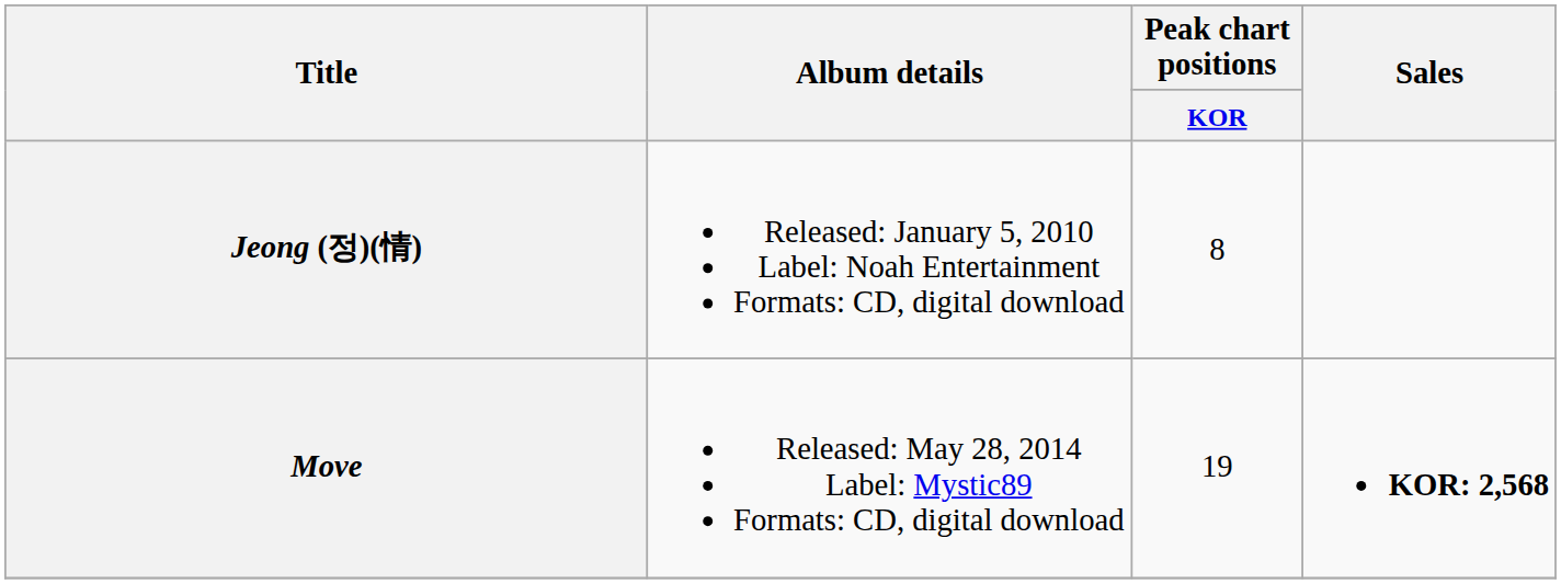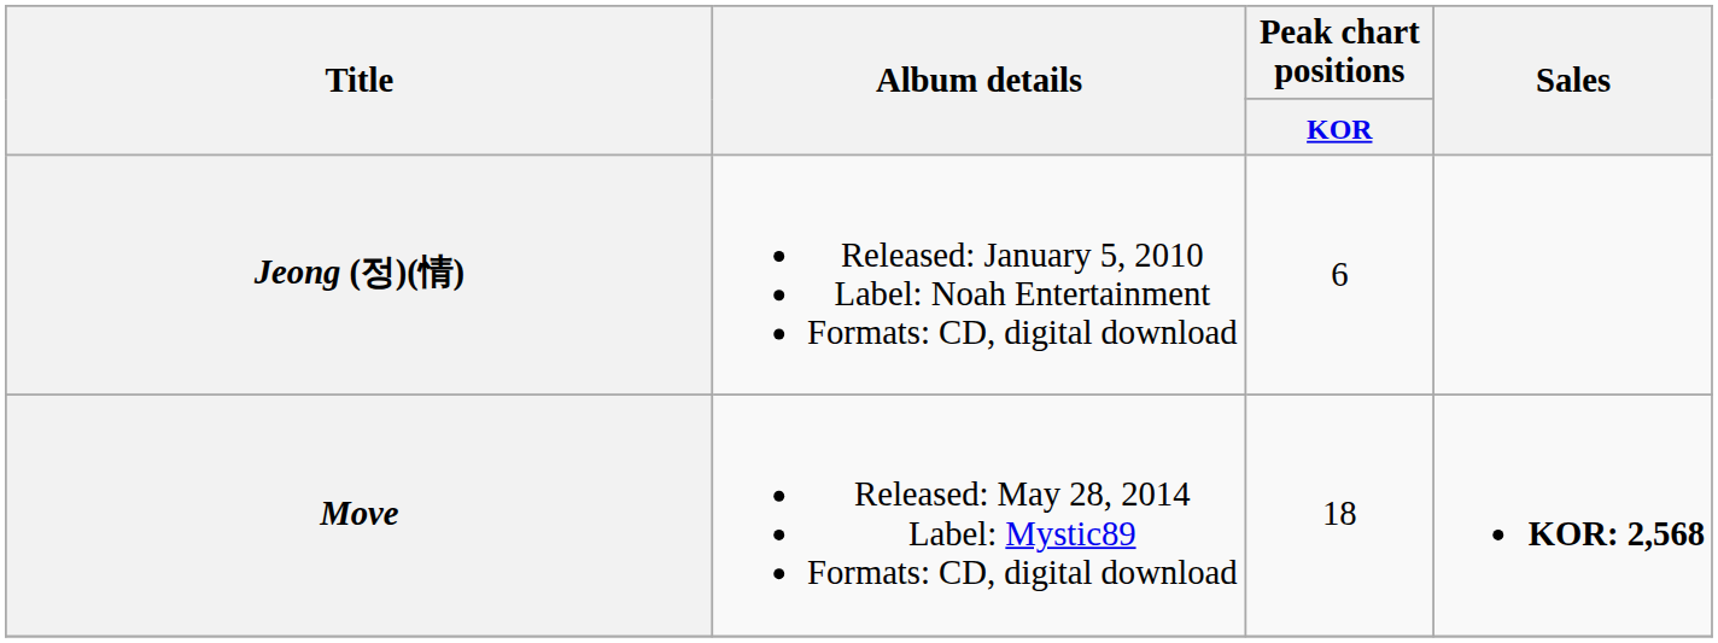 <table class="wikitable plainrowheaders" style="text-align:center;">
 <tr>
 <th scope="col" rowspan="2" style="width:20em;">Title</th>
 <th scope="col" rowspan="2">Album details</th>
 <th scope="col" colspan="1" style="width:5em;">Peak chart positions</th>
 <th scope="col" rowspan="2">Sales</th>
 </tr>
 <tr>
 <th><small><a href='#'>KOR</a></small><br></th>
 </tr>
 <tr>
 <th scope="row"><em>Jeong</em> (정)(情)</th>
 <td><br><ul><li>Released: January 5, 2010</li><li>Label: Noah Entertainment</li><li>Formats: CD, digital download</li></ul></td>
-<td>8</td>
+<td>6</td>
 <td></td>
 </tr>
 <tr>
 <th scope="row"><em>Move</em></th>
 <td><br><ul><li>Released: May 28, 2014</li><li>Label: <a href='#'>Mystic89</a></li><li>Formats: CD, digital download</li></ul></td>
-<td>19</td>
+<td>18</td>
 <td><strong><br><ul><li>KOR: 2,568</li></ul></strong></td>
 </tr>
 <tr>
 </tr>
 </table>
